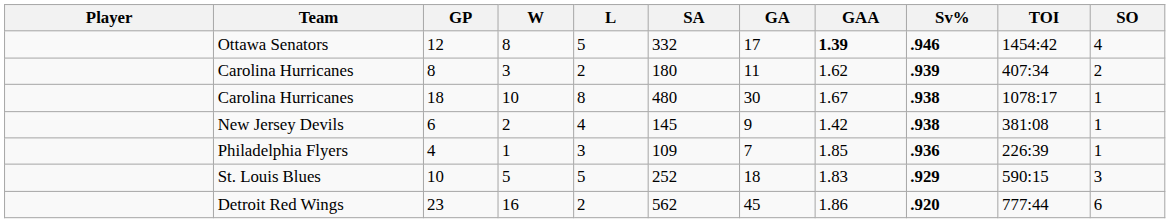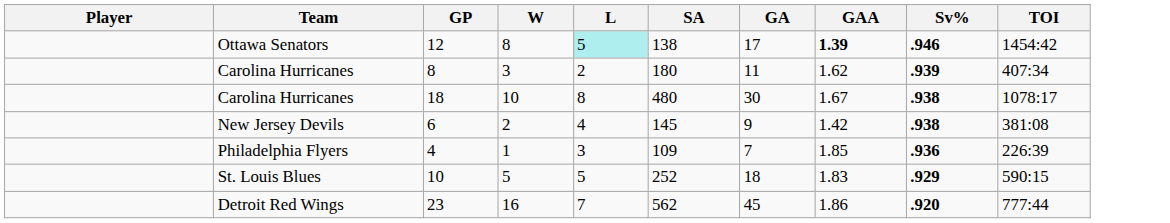 <table class="wikitable sortable">
 <tr>
 <th style="width:12em">Player</th>
 <th style="width:12em">Team</th>
 <th style="width:4em">GP</th>
 <th style="width:4em">W</th>
 <th style="width:4em">L</th>
 <th style="width:5em">SA</th>
 <th style="width:4em">GA</th>
 <th style="width:5em">GAA</th>
 <th style="width:5em">Sv%</th>
 <th style="width:5em">TOI</th>
-<th style="width:4em">SO</th>
 </tr>
 <tr>
 <td></td>
 <td>Ottawa Senators</td>
 <td>12</td>
 <td>8</td>
-<td>5</td>
-<td>332</td>
+<td style="background: paleturquoise;">5</td>
+<td>138</td>
 <td>17</td>
 <td><strong>1.39</strong></td>
 <td><strong>.946</strong></td>
 <td>1454:42</td>
-<td>4</td>
 </tr>
 <tr>
 <td></td>
 <td>Carolina Hurricanes</td>
 <td>8</td>
 <td>3</td>
 <td>2</td>
 <td>180</td>
 <td>11</td>
 <td>1.62</td>
 <td><strong>.939</strong></td>
 <td>407:34</td>
-<td>2</td>
 </tr>
 <tr>
 <td></td>
 <td>Carolina Hurricanes</td>
 <td>18</td>
 <td>10</td>
 <td>8</td>
 <td>480</td>
 <td>30</td>
 <td>1.67</td>
 <td><strong>.938</strong></td>
 <td>1078:17</td>
-<td>1</td>
 </tr>
 <tr>
 <td></td>
 <td>New Jersey Devils</td>
 <td>6</td>
 <td>2</td>
 <td>4</td>
 <td>145</td>
 <td>9</td>
 <td>1.42</td>
 <td><strong>.938</strong></td>
 <td>381:08</td>
-<td>1</td>
 </tr>
 <tr>
 <td></td>
 <td>Philadelphia Flyers</td>
 <td>4</td>
 <td>1</td>
 <td>3</td>
 <td>109</td>
 <td>7</td>
 <td>1.85</td>
 <td><strong>.936</strong></td>
 <td>226:39</td>
-<td>1</td>
 </tr>
 <tr>
 <td></td>
 <td>St. Louis Blues</td>
 <td>10</td>
 <td>5</td>
 <td>5</td>
 <td>252</td>
 <td>18</td>
 <td>1.83</td>
 <td><strong>.929</strong></td>
 <td>590:15</td>
-<td>3</td>
 </tr>
 <tr>
 <td></td>
 <td>Detroit Red Wings</td>
 <td>23</td>
 <td>16</td>
-<td>2</td>
+<td>7</td>
 <td>562</td>
 <td>45</td>
 <td>1.86</td>
 <td><strong>.920</strong></td>
 <td>777:44</td>
-<td>6</td>
 </tr>
 </table>
